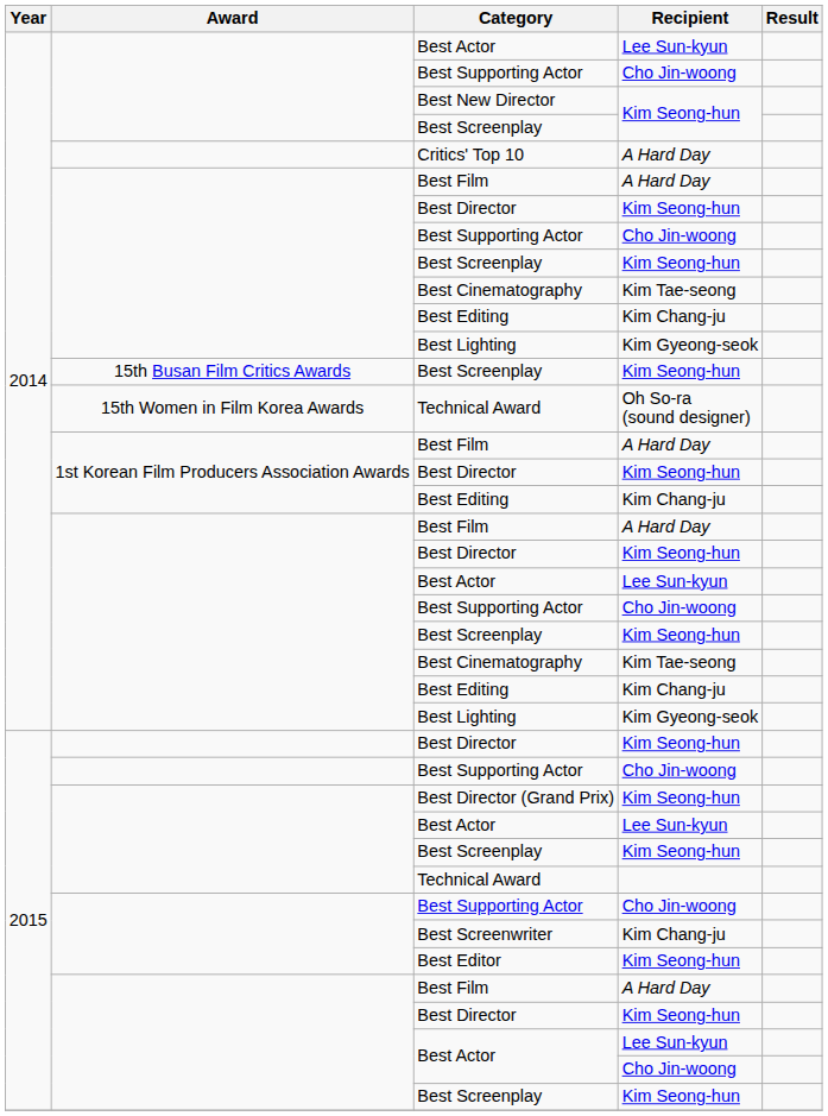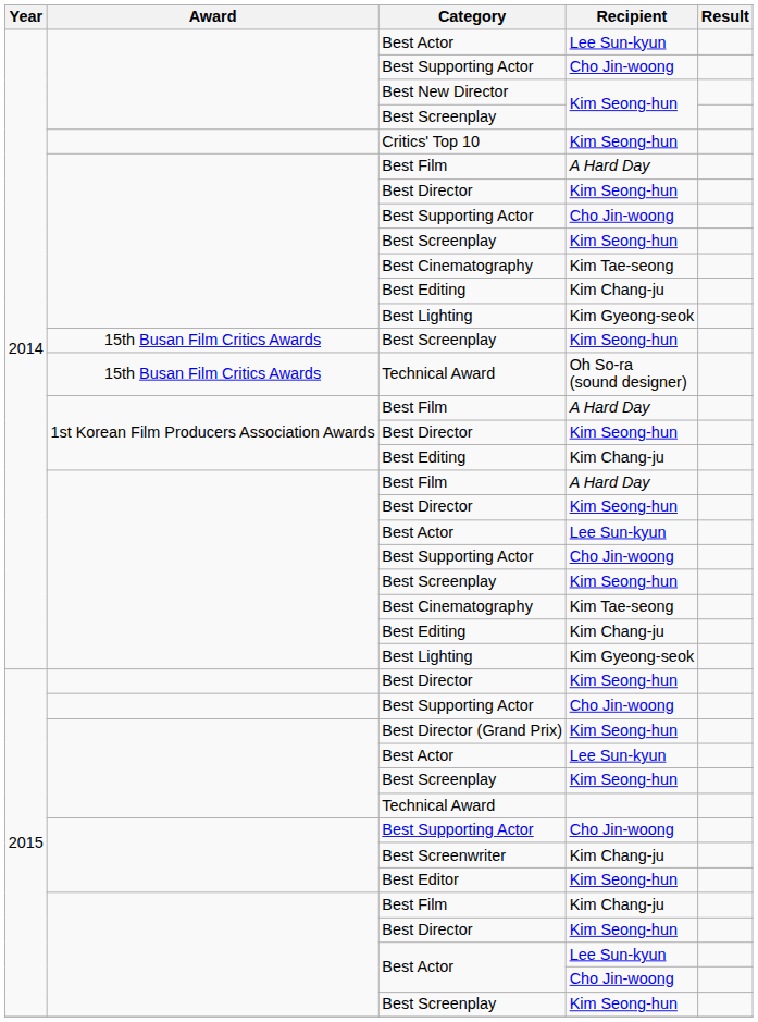 <table class="wikitable sortable">
 <tr>
 <th>Year</th>
 <th>Award</th>
 <th>Category</th>
 <th>Recipient</th>
 <th>Result</th>
 </tr>
 <tr>
 <td rowspan=25>2014</td>
 <td rowspan=4></td>
 <td>Best Actor</td>
 <td><a href='#'>Lee Sun-kyun</a></td>
 <td></td>
 </tr>
 <tr>
 <td>Best Supporting Actor</td>
 <td><a href='#'>Cho Jin-woong</a></td>
 <td></td>
 </tr>
 <tr>
 <td>Best New Director</td>
 <td rowspan="2"><a href='#'>Kim Seong-hun</a></td>
 <td></td>
 </tr>
 <tr>
 <td>Best Screenplay</td>
 <td></td>
 </tr>
 <tr>
 <td></td>
 <td>Critics' Top 10</td>
-<td><em>A Hard Day</em></td>
+<td><a href='#'>Kim Seong-hun</a></td>
 <td></td>
 </tr>
 <tr>
 <td rowspan=7></td>
 <td>Best Film</td>
 <td><em>A Hard Day</em></td>
 <td></td>
 </tr>
 <tr>
 <td>Best Director</td>
 <td><a href='#'>Kim Seong-hun</a></td>
 <td></td>
 </tr>
 <tr>
 <td>Best Supporting Actor</td>
 <td><a href='#'>Cho Jin-woong</a></td>
 <td></td>
 </tr>
 <tr>
 <td>Best Screenplay</td>
 <td><a href='#'>Kim Seong-hun</a></td>
 <td></td>
 </tr>
 <tr>
 <td>Best Cinematography</td>
 <td>Kim Tae-seong</td>
 <td></td>
 </tr>
 <tr>
 <td>Best Editing</td>
 <td>Kim Chang-ju</td>
 <td></td>
 </tr>
 <tr>
 <td>Best Lighting</td>
 <td>Kim Gyeong-seok</td>
 <td></td>
 </tr>
 <tr>
 <td rowspan=1 style="text-align:center;">15th <a href='#'>Busan Film Critics Awards</a></td>
 <td>Best Screenplay</td>
 <td><a href='#'>Kim Seong-hun</a></td>
 <td></td>
 </tr>
 <tr>
-<td rowspan=1 style="text-align:center;">15th Women in Film Korea Awards</td>
+<td rowspan=1 style="text-align:center;">15th <a href='#'>Busan Film Critics Awards</a></td>
 <td>Technical Award</td>
 <td>Oh So-ra <br> (sound designer)</td>
 <td></td>
 </tr>
 <tr>
 <td rowspan=3 style="text-align:center;">1st Korean Film Producers Association Awards</td>
 <td>Best Film</td>
 <td><em>A Hard Day</em></td>
 <td></td>
 </tr>
 <tr>
 <td>Best Director</td>
 <td><a href='#'>Kim Seong-hun</a></td>
 <td></td>
 </tr>
 <tr>
 <td>Best Editing</td>
 <td>Kim Chang-ju</td>
 <td></td>
 </tr>
 <tr>
 <td rowspan=8></td>
 <td>Best Film</td>
 <td><em>A Hard Day</em></td>
 <td></td>
 </tr>
 <tr>
 <td>Best Director</td>
 <td><a href='#'>Kim Seong-hun</a></td>
 <td></td>
 </tr>
 <tr>
 <td>Best Actor</td>
 <td><a href='#'>Lee Sun-kyun</a></td>
 <td></td>
 </tr>
 <tr>
 <td>Best Supporting Actor</td>
 <td><a href='#'>Cho Jin-woong</a></td>
 <td></td>
 </tr>
 <tr>
 <td>Best Screenplay</td>
 <td><a href='#'>Kim Seong-hun</a></td>
 <td></td>
 </tr>
 <tr>
 <td>Best Cinematography</td>
 <td>Kim Tae-seong</td>
 <td></td>
 </tr>
 <tr>
 <td>Best Editing</td>
 <td>Kim Chang-ju</td>
 <td></td>
 </tr>
 <tr>
 <td>Best Lighting</td>
 <td>Kim Gyeong-seok</td>
 <td></td>
 </tr>
 <tr>
 <td rowspan=14>2015</td>
 <td></td>
 <td>Best Director</td>
 <td><a href='#'>Kim Seong-hun</a></td>
 <td></td>
 </tr>
 <tr>
 <td></td>
 <td>Best Supporting Actor</td>
 <td><a href='#'>Cho Jin-woong</a></td>
 <td></td>
 </tr>
 <tr>
 <td rowspan=4></td>
 <td>Best Director (Grand Prix)</td>
 <td><a href='#'>Kim Seong-hun</a></td>
 <td></td>
 </tr>
 <tr>
 <td>Best Actor</td>
 <td><a href='#'>Lee Sun-kyun</a></td>
 <td></td>
 </tr>
 <tr>
 <td>Best Screenplay</td>
 <td><a href='#'>Kim Seong-hun</a></td>
 <td></td>
 </tr>
 <tr>
 <td>Technical Award</td>
 <td></td>
 <td></td>
 </tr>
 <tr>
 <td rowspan=3></td>
 <td><a href='#'>Best Supporting Actor</a></td>
 <td><a href='#'>Cho Jin-woong</a></td>
 <td></td>
 </tr>
 <tr>
 <td>Best Screenwriter</td>
 <td>Kim Chang-ju</td>
 <td></td>
 </tr>
 <tr>
 <td>Best Editor</td>
 <td><a href='#'>Kim Seong-hun</a></td>
 <td></td>
 </tr>
 <tr>
 <td rowspan=5></td>
 <td>Best Film</td>
-<td><em>A Hard Day</em></td>
+<td>Kim Chang-ju</td>
 <td></td>
 </tr>
 <tr>
 <td>Best Director</td>
 <td><a href='#'>Kim Seong-hun</a></td>
 <td></td>
 </tr>
 <tr>
 <td rowspan=2>Best Actor</td>
 <td><a href='#'>Lee Sun-kyun</a></td>
 <td></td>
 </tr>
 <tr>
 <td><a href='#'>Cho Jin-woong</a></td>
 <td></td>
 </tr>
 <tr>
 <td>Best Screenplay</td>
 <td><a href='#'>Kim Seong-hun</a></td>
 <td></td>
 </tr>
 <tr>
 </tr>
 </table>
